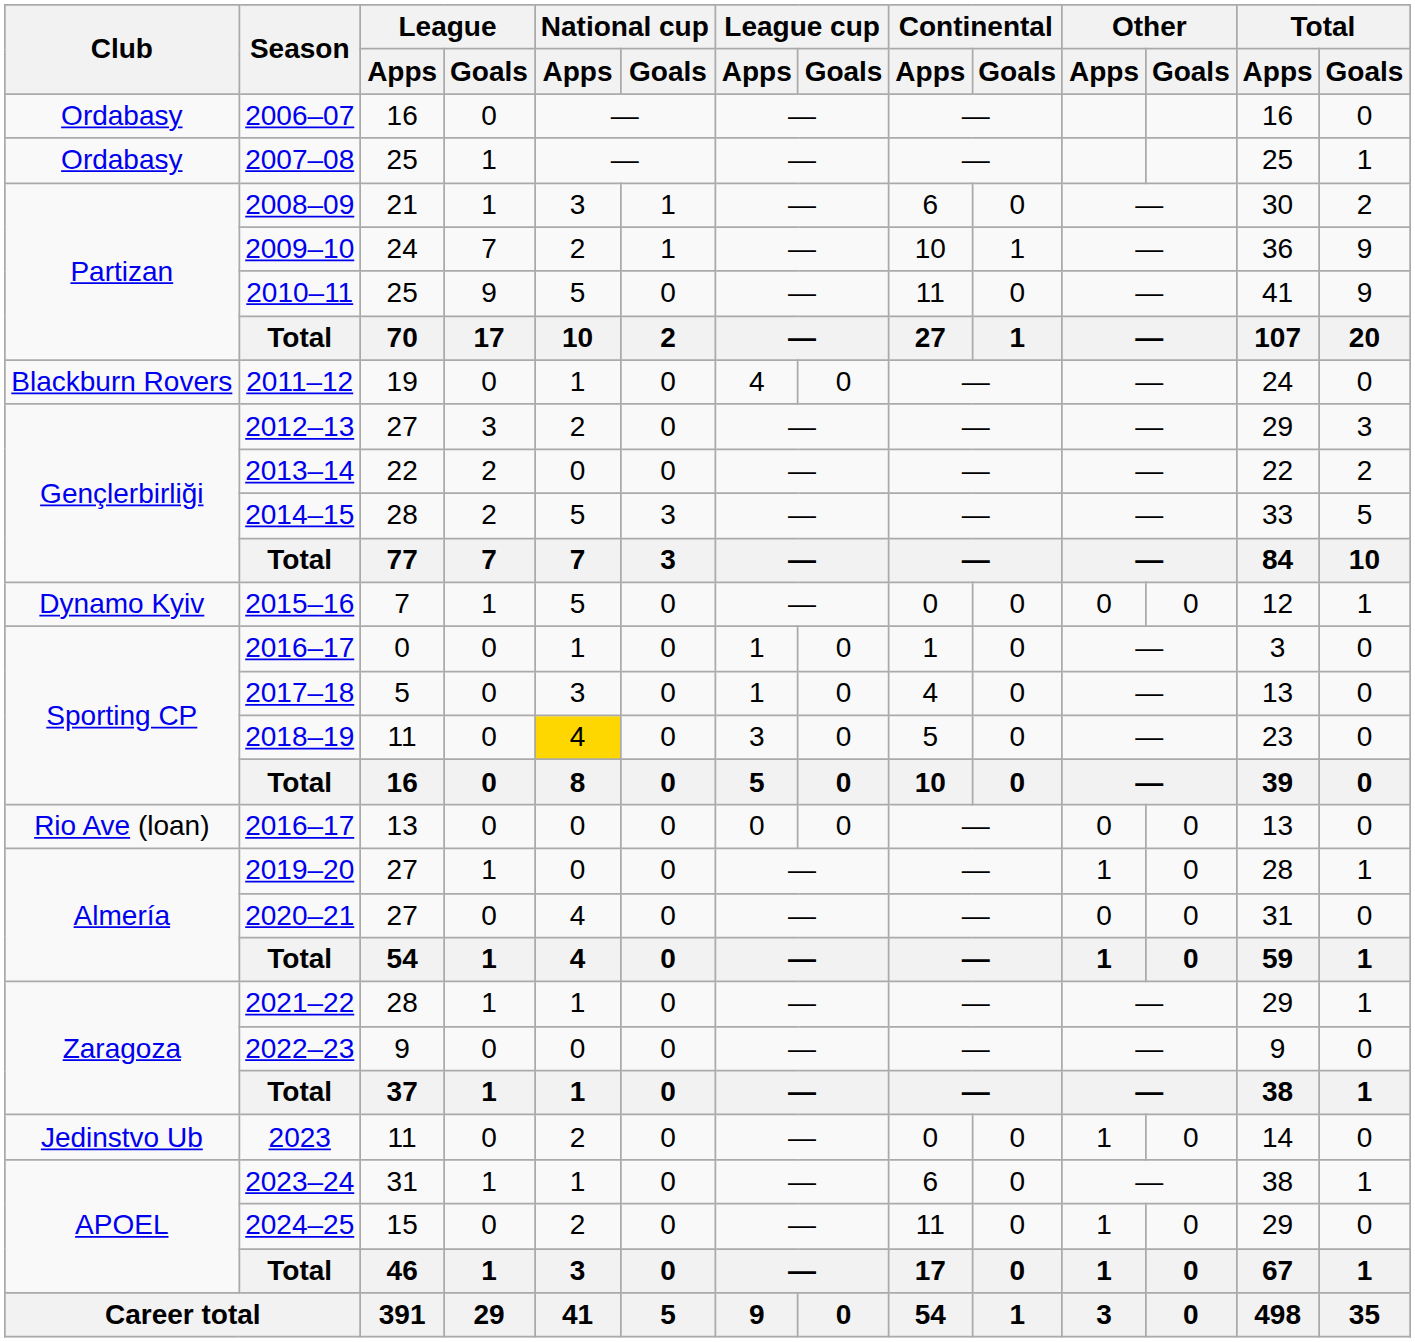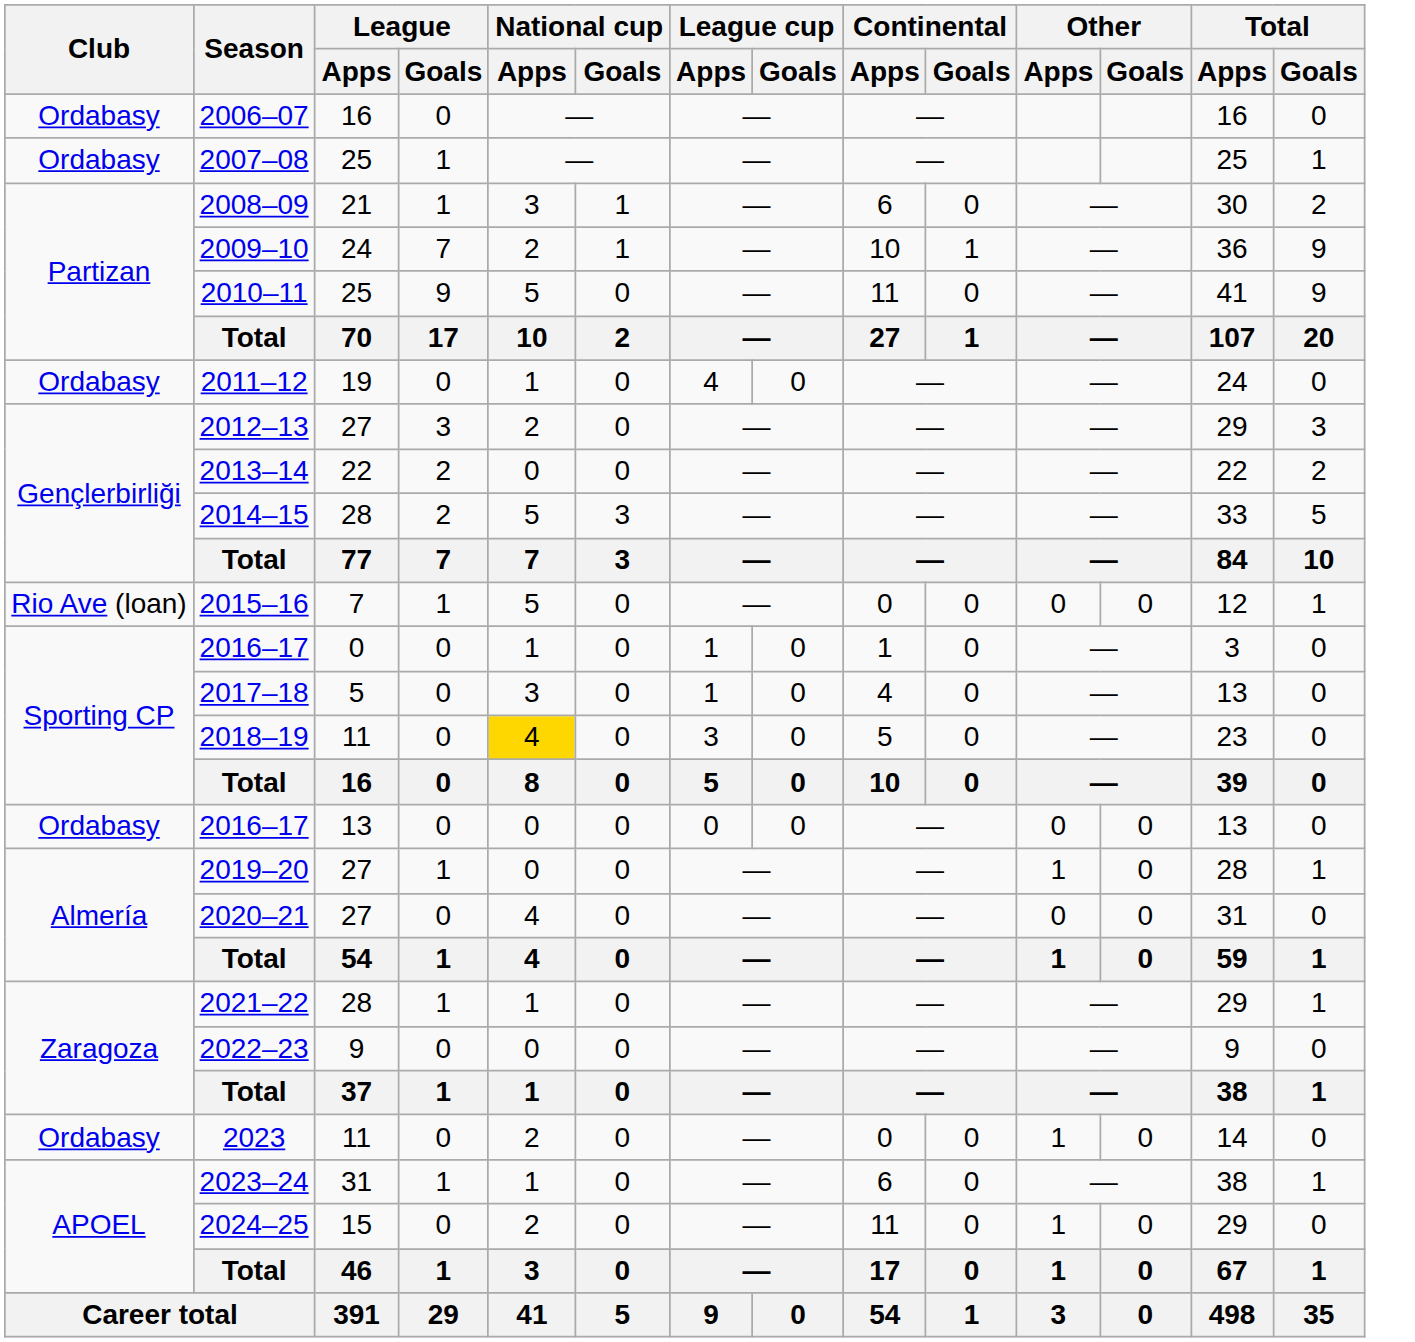 <table class="wikitable" style="text-align:center">
 <tr>
 <th rowspan="2">Club</th>
 <th rowspan="2">Season</th>
 <th colspan="2">League</th>
 <th colspan="2">National cup</th>
 <th colspan="2">League cup</th>
 <th colspan="2">Continental</th>
 <th colspan="2">Other</th>
 <th colspan="2">Total</th>
 </tr>
 <tr>
 <th>Apps</th>
 <th>Goals</th>
 <th>Apps</th>
 <th>Goals</th>
 <th>Apps</th>
 <th>Goals</th>
 <th>Apps</th>
 <th>Goals</th>
 <th>Apps</th>
 <th>Goals</th>
 <th>Apps</th>
 <th>Goals</th>
 </tr>
 <tr>
 <td><a href='#'>Ordabasy</a></td>
 <td><a href='#'>2006–07</a></td>
 <td>16</td>
 <td>0</td>
 <td colspan=2>—</td>
 <td colspan=2>—</td>
 <td colspan=2>—</td>
 <td></td>
 <td></td>
 <td>16</td>
 <td>0</td>
 </tr>
 <tr>
 <td><a href='#'>Ordabasy</a></td>
 <td><a href='#'>2007–08</a></td>
 <td>25</td>
 <td>1</td>
 <td colspan=2>—</td>
 <td colspan=2>—</td>
 <td colspan=2>—</td>
 <td></td>
 <td></td>
 <td>25</td>
 <td>1</td>
 </tr>
 <tr>
 <td rowspan="4"><a href='#'>Partizan</a></td>
 <td><a href='#'>2008–09</a></td>
 <td>21</td>
 <td>1</td>
 <td>3</td>
 <td>1</td>
 <td colspan=2>—</td>
 <td>6</td>
 <td>0</td>
 <td colspan=2>—</td>
 <td>30</td>
 <td>2</td>
 </tr>
 <tr>
 <td><a href='#'>2009–10</a></td>
 <td>24</td>
 <td>7</td>
 <td>2</td>
 <td>1</td>
 <td colspan=2>—</td>
 <td>10</td>
 <td>1</td>
 <td colspan=2>—</td>
 <td>36</td>
 <td>9</td>
 </tr>
 <tr>
 <td><a href='#'>2010–11</a></td>
 <td>25</td>
 <td>9</td>
 <td>5</td>
 <td>0</td>
 <td colspan=2>—</td>
 <td>11</td>
 <td>0</td>
 <td colspan=2>—</td>
 <td>41</td>
 <td>9</td>
 </tr>
 <tr>
 <th>Total</th>
 <th>70</th>
 <th>17</th>
 <th>10</th>
 <th>2</th>
 <th colspan=2>—</th>
 <th>27</th>
 <th>1</th>
 <th colspan=2>—</th>
 <th>107</th>
 <th>20</th>
 </tr>
 <tr>
-<td><a href='#'>Blackburn Rovers</a></td>
+<td><a href='#'>Ordabasy</a></td>
 <td><a href='#'>2011–12</a></td>
 <td>19</td>
 <td>0</td>
 <td>1</td>
 <td>0</td>
 <td>4</td>
 <td>0</td>
 <td colspan=2>—</td>
 <td colspan=2>—</td>
 <td>24</td>
 <td>0</td>
 </tr>
 <tr>
 <td rowspan="4"><a href='#'>Gençlerbirliği</a></td>
 <td><a href='#'>2012–13</a></td>
 <td>27</td>
 <td>3</td>
 <td>2</td>
 <td>0</td>
 <td colspan=2>—</td>
 <td colspan=2>—</td>
 <td colspan=2>—</td>
 <td>29</td>
 <td>3</td>
 </tr>
 <tr>
 <td><a href='#'>2013–14</a></td>
 <td>22</td>
 <td>2</td>
 <td>0</td>
 <td>0</td>
 <td colspan=2>—</td>
 <td colspan=2>—</td>
 <td colspan=2>—</td>
 <td>22</td>
 <td>2</td>
 </tr>
 <tr>
 <td><a href='#'>2014–15</a></td>
 <td>28</td>
 <td>2</td>
 <td>5</td>
 <td>3</td>
 <td colspan=2>—</td>
 <td colspan=2>—</td>
 <td colspan=2>—</td>
 <td>33</td>
 <td>5</td>
 </tr>
 <tr>
 <th>Total</th>
 <th>77</th>
 <th>7</th>
 <th>7</th>
 <th>3</th>
 <th colspan=2>—</th>
 <th colspan=2>—</th>
 <th colspan=2>—</th>
 <th>84</th>
 <th>10</th>
 </tr>
 <tr>
-<td><a href='#'>Dynamo Kyiv</a></td>
+<td><a href='#'>Rio Ave</a> (loan)</td>
 <td><a href='#'>2015–16</a></td>
 <td>7</td>
 <td>1</td>
 <td>5</td>
 <td>0</td>
 <td colspan=2>—</td>
 <td>0</td>
 <td>0</td>
 <td>0</td>
 <td>0</td>
 <td>12</td>
 <td>1</td>
 </tr>
 <tr>
 <td rowspan="4"><a href='#'>Sporting CP</a></td>
 <td><a href='#'>2016–17</a></td>
 <td>0</td>
 <td>0</td>
 <td>1</td>
 <td>0</td>
 <td>1</td>
 <td>0</td>
 <td>1</td>
 <td>0</td>
 <td colspan=2>—</td>
 <td>3</td>
 <td>0</td>
 </tr>
 <tr>
 <td><a href='#'>2017–18</a></td>
 <td>5</td>
 <td>0</td>
 <td>3</td>
 <td>0</td>
 <td>1</td>
 <td>0</td>
 <td>4</td>
 <td>0</td>
 <td colspan=2>—</td>
 <td>13</td>
 <td>0</td>
 </tr>
 <tr>
 <td><a href='#'>2018–19</a></td>
 <td>11</td>
 <td>0</td>
 <td style="background: gold;">4</td>
 <td>0</td>
 <td>3</td>
 <td>0</td>
 <td>5</td>
 <td>0</td>
 <td colspan=2>—</td>
 <td>23</td>
 <td>0</td>
 </tr>
 <tr>
 <th>Total</th>
 <th>16</th>
 <th>0</th>
 <th>8</th>
 <th>0</th>
 <th>5</th>
 <th>0</th>
 <th>10</th>
 <th>0</th>
 <th colspan=2>—</th>
 <th>39</th>
 <th>0</th>
 </tr>
 <tr>
-<td><a href='#'>Rio Ave</a> (loan)</td>
+<td><a href='#'>Ordabasy</a></td>
 <td><a href='#'>2016–17</a></td>
 <td>13</td>
 <td>0</td>
 <td>0</td>
 <td>0</td>
 <td>0</td>
 <td>0</td>
 <td colspan=2>—</td>
 <td>0</td>
 <td>0</td>
 <td>13</td>
 <td>0</td>
 </tr>
 <tr>
 <td rowspan="3"><a href='#'>Almería</a></td>
 <td><a href='#'>2019–20</a></td>
 <td>27</td>
 <td>1</td>
 <td>0</td>
 <td>0</td>
 <td colspan=2>—</td>
 <td colspan=2>—</td>
 <td>1</td>
 <td>0</td>
 <td>28</td>
 <td>1</td>
 </tr>
 <tr>
 <td><a href='#'>2020–21</a></td>
 <td>27</td>
 <td>0</td>
 <td>4</td>
 <td>0</td>
 <td colspan=2>—</td>
 <td colspan=2>—</td>
 <td>0</td>
 <td>0</td>
 <td>31</td>
 <td>0</td>
 </tr>
 <tr>
 <th>Total</th>
 <th>54</th>
 <th>1</th>
 <th>4</th>
 <th>0</th>
 <th colspan=2>—</th>
 <th colspan=2>—</th>
 <th>1</th>
 <th>0</th>
 <th>59</th>
 <th>1</th>
 </tr>
 <tr>
 <td rowspan="3"><a href='#'>Zaragoza</a></td>
 <td><a href='#'>2021–22</a></td>
 <td>28</td>
 <td>1</td>
 <td>1</td>
 <td>0</td>
 <td colspan=2>—</td>
 <td colspan=2>—</td>
 <td colspan=2>—</td>
 <td>29</td>
 <td>1</td>
 </tr>
 <tr>
 <td><a href='#'>2022–23</a></td>
 <td>9</td>
 <td>0</td>
 <td>0</td>
 <td>0</td>
 <td colspan=2>—</td>
 <td colspan=2>—</td>
 <td colspan=2>—</td>
 <td>9</td>
 <td>0</td>
 </tr>
 <tr>
 <th>Total</th>
 <th>37</th>
 <th>1</th>
 <th>1</th>
 <th>0</th>
 <th colspan=2>—</th>
 <th colspan=2>—</th>
 <th colspan=2>—</th>
 <th>38</th>
 <th>1</th>
 </tr>
 <tr>
-<td><a href='#'>Jedinstvo Ub</a></td>
+<td><a href='#'>Ordabasy</a></td>
 <td><a href='#'>2023</a></td>
 <td>11</td>
 <td>0</td>
 <td>2</td>
 <td>0</td>
 <td colspan=2>—</td>
 <td>0</td>
 <td>0</td>
 <td>1</td>
 <td>0</td>
 <td>14</td>
 <td>0</td>
 </tr>
 <tr>
 <td rowspan="3"><a href='#'>APOEL</a></td>
 <td><a href='#'>2023–24</a></td>
 <td>31</td>
 <td>1</td>
 <td>1</td>
 <td>0</td>
 <td colspan=2>—</td>
 <td>6</td>
 <td>0</td>
 <td colspan=2>—</td>
 <td>38</td>
 <td>1</td>
 </tr>
 <tr>
 <td><a href='#'>2024–25</a></td>
 <td>15</td>
 <td>0</td>
 <td>2</td>
 <td>0</td>
 <td colspan=2>—</td>
 <td>11</td>
 <td>0</td>
 <td>1</td>
 <td>0</td>
 <td>29</td>
 <td>0</td>
 </tr>
 <tr>
 <th>Total</th>
 <th>46</th>
 <th>1</th>
 <th>3</th>
 <th>0</th>
 <th colspan=2>—</th>
 <th>17</th>
 <th>0</th>
 <th>1</th>
 <th>0</th>
 <th>67</th>
 <th>1</th>
 </tr>
 <tr>
 <th colspan=2>Career total</th>
 <th>391</th>
 <th>29</th>
 <th>41</th>
 <th>5</th>
 <th>9</th>
 <th>0</th>
 <th>54</th>
 <th>1</th>
 <th>3</th>
 <th>0</th>
 <th>498</th>
 <th>35</th>
 </tr>
 </table>
